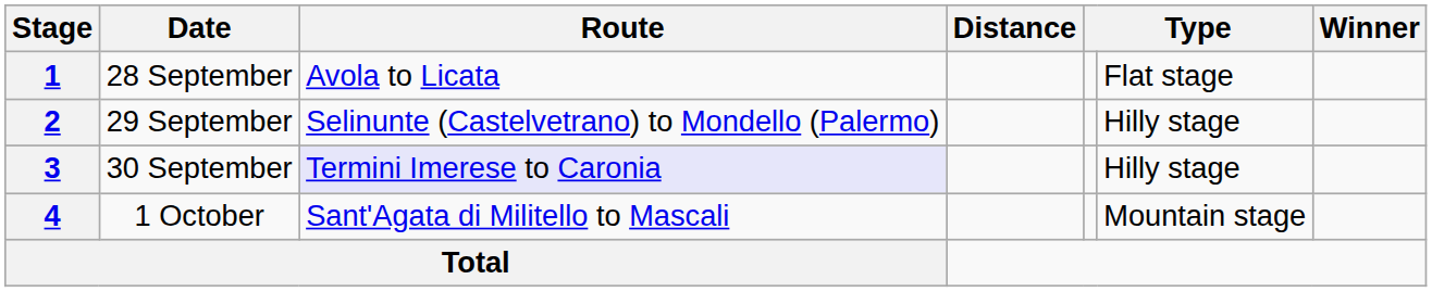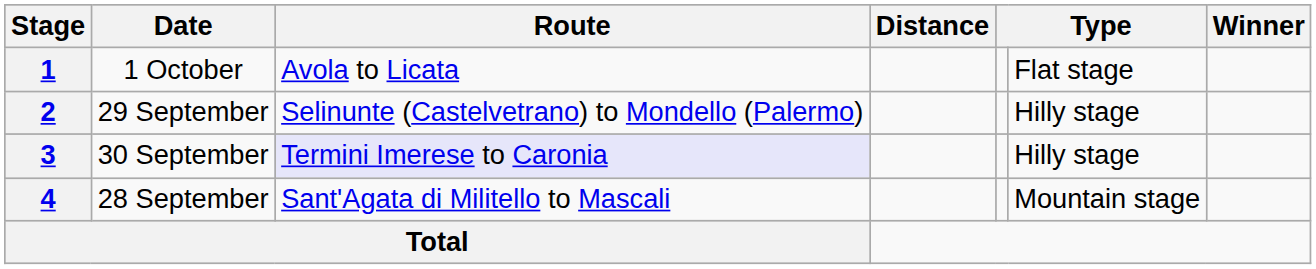 <table class="wikitable">
 <tr>
 <th scope="col">Stage</th>
 <th scope="col">Date</th>
 <th scope="col">Route</th>
 <th scope="col">Distance</th>
 <th scope="col" colspan="2">Type</th>
 <th scope="col">Winner</th>
 </tr>
 <tr>
 <th scope="row" style="text-align:center;"><a href='#'>1</a></th>
-<td style="text-align:center;">28 September</td>
+<td style="text-align:center;">1 October</td>
 <td><a href='#'>Avola</a> to <a href='#'>Licata</a></td>
 <td style="text-align:center;"></td>
 <td></td>
 <td>Flat stage</td>
 <td></td>
 </tr>
 <tr>
 <th scope="row" style="text-align:center;"><a href='#'>2</a></th>
 <td style="text-align:center;">29 September</td>
 <td><a href='#'>Selinunte</a> (<a href='#'>Castelvetrano</a>) to <a href='#'>Mondello</a> (<a href='#'>Palermo</a>)</td>
 <td style="text-align:center;"></td>
 <td></td>
 <td>Hilly stage</td>
 <td></td>
 </tr>
 <tr>
 <th scope="row" style="text-align:center;"><a href='#'>3</a></th>
 <td style="text-align:center;">30 September</td>
 <td style="background: lavender;"><a href='#'>Termini Imerese</a> to <a href='#'>Caronia</a></td>
 <td style="text-align:center;"></td>
 <td></td>
 <td>Hilly stage</td>
 <td></td>
 </tr>
 <tr>
 <th scope="row" style="text-align:center;"><a href='#'>4</a></th>
-<td style="text-align:center;">1 October</td>
+<td style="text-align:center;">28 September</td>
 <td><a href='#'>Sant'Agata di Militello</a> to <a href='#'>Mascali</a></td>
 <td style="text-align:center;"></td>
 <td></td>
 <td>Mountain stage</td>
 <td></td>
 </tr>
 <tr>
 <th colspan="3">Total</th>
 <td colspan="4" style="text-align:center;"></td>
 </tr>
 </table>
